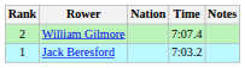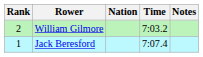 <table class="wikitable sortable" style="text-align:center">
 <tr>
 <th>Rank</th>
 <th>Rower</th>
 <th>Nation</th>
 <th>Time</th>
 <th>Notes</th>
 </tr>
 <tr bgcolor=bbf3bb>
 <td>2</td>
 <td align=left><a href='#'>William Gilmore</a></td>
 <td align=left></td>
-<td>7:07.4</td>
+<td>7:03.2</td>
 <td></td>
 </tr>
 <tr bgcolor=bbf9ff>
 <td>1</td>
 <td align=left><a href='#'>Jack Beresford</a></td>
 <td align=left></td>
-<td>7:03.2</td>
+<td>7:07.4</td>
 <td></td>
 </tr>
 </table>
